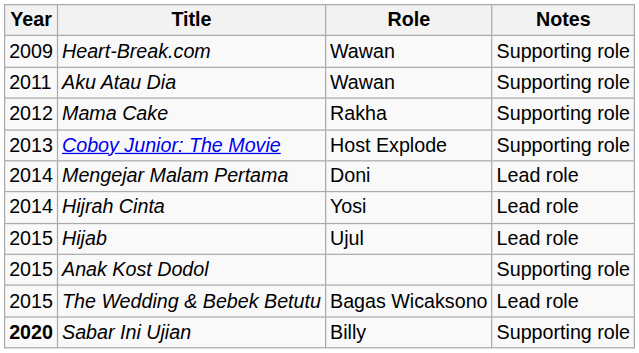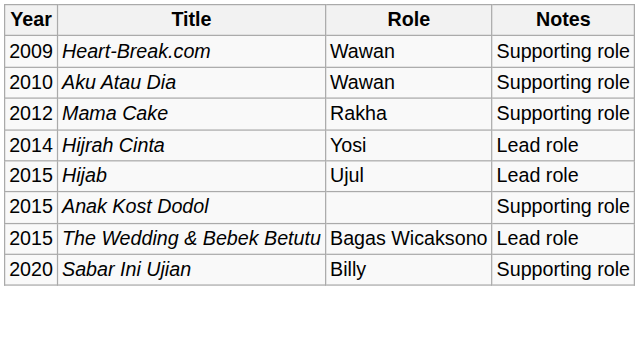 <table class="wikitable">
 <tr>
 <th>Year</th>
 <th>Title</th>
 <th>Role</th>
 <th>Notes</th>
 </tr>
 <tr>
 <td>2009</td>
 <td><em>Heart-Break.com</em></td>
 <td>Wawan</td>
 <td>Supporting role</td>
 </tr>
 <tr>
-<td>2011</td>
+<td>2010</td>
 <td><em>Aku Atau Dia</em></td>
 <td>Wawan</td>
 <td>Supporting role</td>
 </tr>
 <tr>
 <td>2012</td>
 <td><em>Mama Cake</em></td>
 <td>Rakha</td>
 <td>Supporting role</td>
-</tr>
-<tr>
-<td>2013</td>
-<td><em><a href='#'>Coboy Junior: The Movie</a></em></td>
-<td>Host Explode</td>
-<td>Supporting role</td>
-</tr>
-<tr>
-<td>2014</td>
-<td><em>Mengejar Malam Pertama</em></td>
-<td>Doni</td>
-<td>Lead role</td>
 </tr>
 <tr>
 <td>2014</td>
 <td><em>Hijrah Cinta</em></td>
 <td>Yosi</td>
 <td>Lead role</td>
 </tr>
 <tr>
 <td>2015</td>
 <td><em>Hijab</em></td>
 <td>Ujul</td>
 <td>Lead role</td>
 </tr>
 <tr>
 <td>2015</td>
 <td><em>Anak Kost Dodol</em></td>
 <td></td>
 <td>Supporting role</td>
 </tr>
 <tr>
 <td>2015</td>
 <td><em>The Wedding & Bebek Betutu</em></td>
 <td>Bagas Wicaksono</td>
 <td>Lead role</td>
 </tr>
 <tr>
-<td><strong>2020</strong></td>
+<td>2020</td>
 <td><em>Sabar Ini Ujian</em></td>
 <td>Billy</td>
 <td>Supporting role</td>
 </tr>
 </table>
